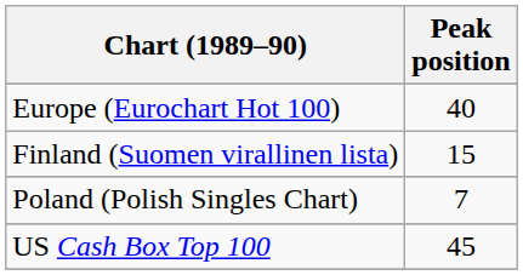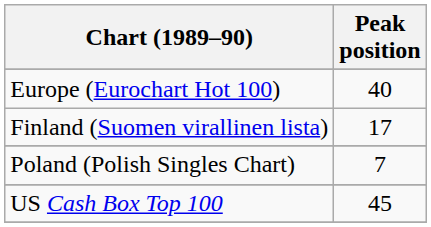 <table class="wikitable">
 <tr>
 <th>Chart (1989–90)</th>
 <th>Peak<br>position</th>
 </tr>
 <tr>
 </tr>
 <tr>
 </tr>
 <tr>
 <td>Europe (<a href='#'>Eurochart Hot 100</a>)</td>
 <td align="center">40</td>
 </tr>
 <tr>
 <td>Finland (<a href='#'>Suomen virallinen lista</a>)</td>
-<td align="center">15</td>
+<td align="center">17</td>
 </tr>
 <tr>
 </tr>
 <tr>
 </tr>
 <tr>
 </tr>
 <tr>
 <td>Poland (Polish Singles Chart)</td>
 <td align="center">7</td>
 </tr>
 <tr>
 </tr>
 <tr>
 <td>US <a href='#'><em>Cash Box Top 100</em></a></td>
 <td align="center">45</td>
 </tr>
 <tr>
 </tr>
 <tr>
 </tr>
 <tr>
 </tr>
 <tr>
 </tr>
 <tr>
 </tr>
 </table>
